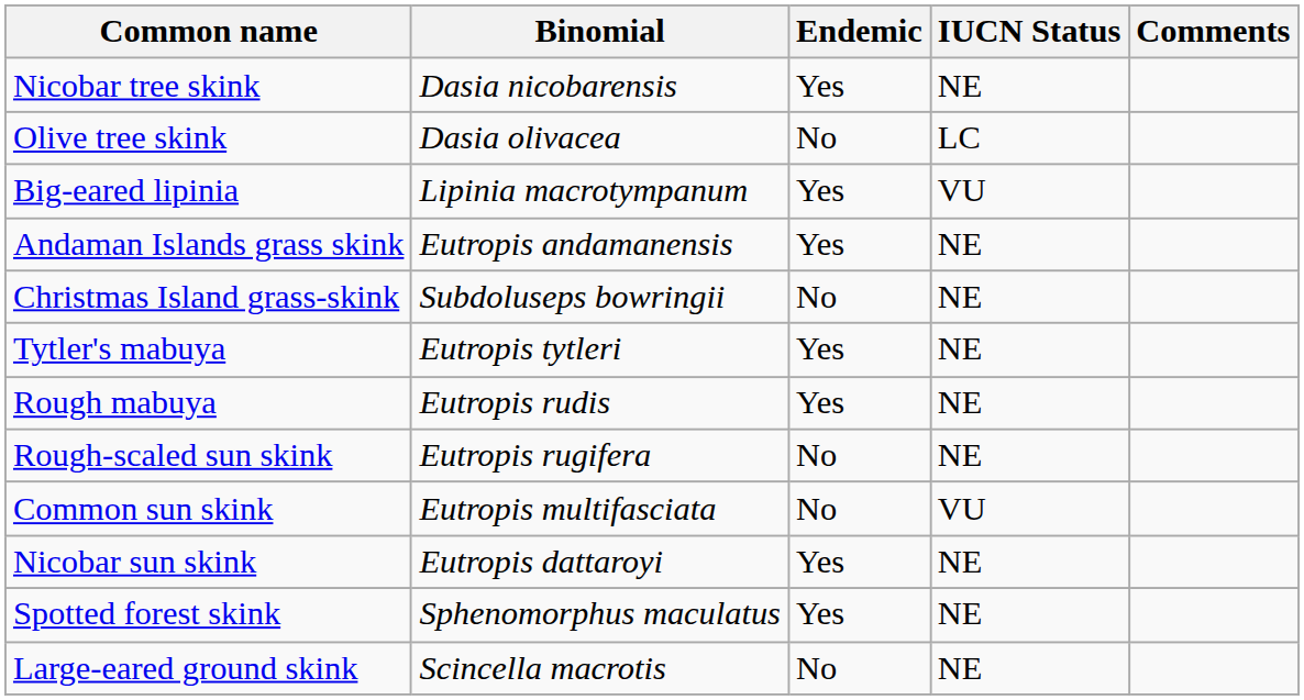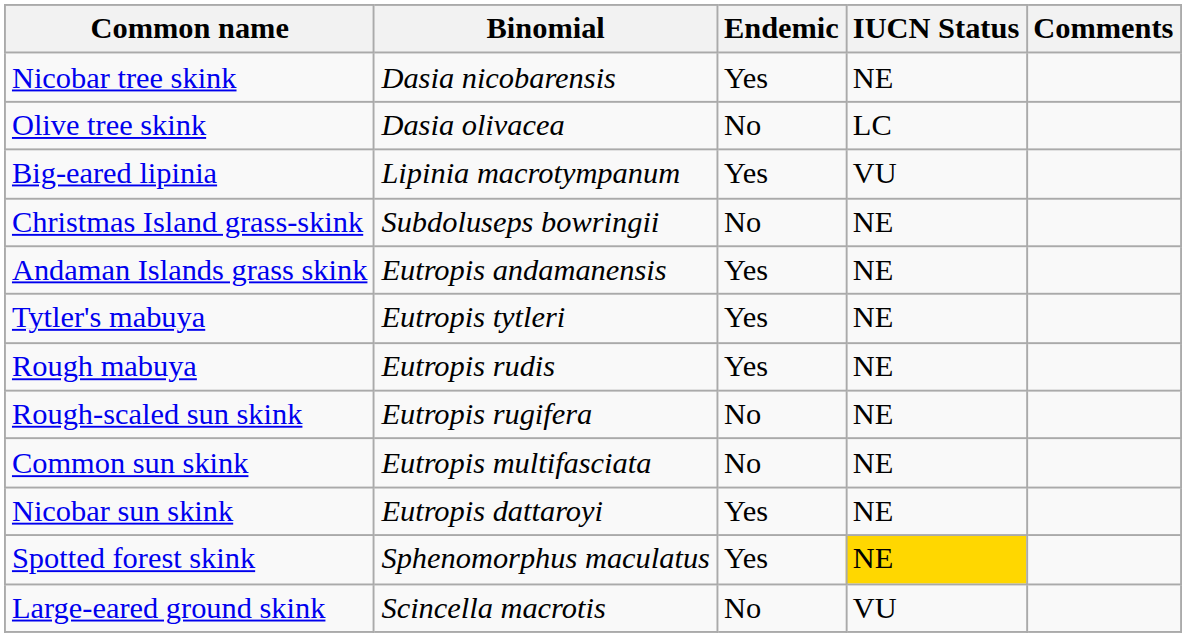 <table class="wikitable">
 <tr>
 <th>Common name</th>
 <th>Binomial</th>
 <th>Endemic</th>
 <th>IUCN Status</th>
 <th>Comments</th>
 </tr>
 <tr>
 <td><a href='#'>Nicobar tree skink</a></td>
 <td><em>Dasia nicobarensis</em></td>
 <td>Yes</td>
 <td>NE</td>
 <td></td>
 </tr>
 <tr>
 <td><a href='#'>Olive tree skink</a></td>
 <td><em>Dasia olivacea</em></td>
 <td>No</td>
 <td>LC</td>
 <td></td>
 </tr>
 <tr>
 <td><a href='#'>Big-eared lipinia</a></td>
 <td><em>Lipinia macrotympanum</em></td>
 <td>Yes</td>
 <td>VU</td>
 <td></td>
 </tr>
 <tr>
-<td><a href='#'>Andaman Islands grass skink</a></td>
-<td><em>Eutropis andamanensis</em></td>
-<td>Yes</td>
+<td><a href='#'>Christmas Island grass-skink</a></td>
+<td><em>Subdoluseps bowringii</em></td>
+<td>No</td>
 <td>NE</td>
 <td></td>
 </tr>
 <tr>
-<td><a href='#'>Christmas Island grass-skink</a></td>
-<td><em>Subdoluseps bowringii</em></td>
-<td>No</td>
+<td><a href='#'>Andaman Islands grass skink</a></td>
+<td><em>Eutropis andamanensis</em></td>
+<td>Yes</td>
 <td>NE</td>
 <td></td>
 </tr>
 <tr>
 <td><a href='#'>Tytler's mabuya</a></td>
 <td><em>Eutropis tytleri</em></td>
 <td>Yes</td>
 <td>NE</td>
 <td></td>
 </tr>
 <tr>
 <td><a href='#'>Rough mabuya</a></td>
 <td><em>Eutropis rudis</em></td>
 <td>Yes</td>
 <td>NE</td>
 <td></td>
 </tr>
 <tr>
 <td><a href='#'>Rough-scaled sun skink</a></td>
 <td><em>Eutropis rugifera</em></td>
 <td>No</td>
 <td>NE</td>
 <td></td>
 </tr>
 <tr>
 <td><a href='#'>Common sun skink</a></td>
 <td><em>Eutropis multifasciata</em></td>
 <td>No</td>
-<td>VU</td>
+<td>NE</td>
 <td></td>
 </tr>
 <tr>
 <td><a href='#'>Nicobar sun skink</a></td>
 <td><em>Eutropis dattaroyi</em></td>
 <td>Yes</td>
 <td>NE</td>
 <td></td>
 </tr>
 <tr>
 <td><a href='#'>Spotted forest skink</a></td>
 <td><em>Sphenomorphus maculatus</em></td>
 <td>Yes</td>
-<td>NE</td>
+<td style="background: gold;">NE</td>
 <td></td>
 </tr>
 <tr>
 <td><a href='#'>Large-eared ground skink</a></td>
 <td><em>Scincella macrotis</em></td>
 <td>No</td>
-<td>NE</td>
+<td>VU</td>
 <td></td>
 </tr>
 </table>
